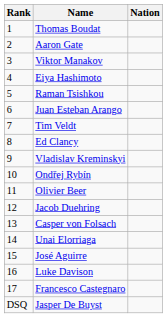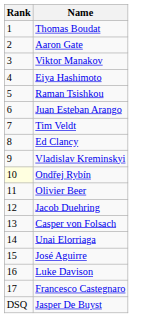 <table class="wikitable sortable" style="text-align:left">
 <tr>
 <th>Rank</th>
 <th>Name</th>
-<th>Nation</th>
 </tr>
 <tr>
 <td>1</td>
 <td><a href='#'>Thomas Boudat</a></td>
-<td></td>
 </tr>
 <tr>
 <td>2</td>
 <td><a href='#'>Aaron Gate</a></td>
-<td></td>
 </tr>
 <tr>
 <td>3</td>
 <td><a href='#'>Viktor Manakov</a></td>
-<td></td>
 </tr>
 <tr>
 <td>4</td>
 <td><a href='#'>Eiya Hashimoto</a></td>
-<td></td>
 </tr>
 <tr>
 <td>5</td>
 <td><a href='#'>Raman Tsishkou</a></td>
-<td></td>
 </tr>
 <tr>
 <td>6</td>
 <td><a href='#'>Juan Esteban Arango</a></td>
-<td></td>
 </tr>
 <tr>
 <td>7</td>
 <td><a href='#'>Tim Veldt</a></td>
-<td></td>
 </tr>
 <tr>
 <td>8</td>
 <td><a href='#'>Ed Clancy</a></td>
-<td></td>
 </tr>
 <tr>
 <td>9</td>
 <td><a href='#'>Vladislav Kreminskyi</a></td>
-<td></td>
 </tr>
 <tr>
-<td>10</td>
+<td style="background: lightyellow;">10</td>
 <td><a href='#'>Ondřej Rybín</a></td>
-<td></td>
 </tr>
 <tr>
 <td>11</td>
 <td><a href='#'>Olivier Beer</a></td>
-<td></td>
 </tr>
 <tr>
 <td>12</td>
 <td><a href='#'>Jacob Duehring</a></td>
-<td></td>
 </tr>
 <tr>
 <td>13</td>
 <td><a href='#'>Casper von Folsach</a></td>
-<td></td>
 </tr>
 <tr>
 <td>14</td>
 <td><a href='#'>Unai Elorriaga</a></td>
-<td></td>
 </tr>
 <tr>
 <td>15</td>
 <td><a href='#'>José Aguirre</a></td>
-<td></td>
 </tr>
 <tr>
 <td>16</td>
 <td><a href='#'>Luke Davison</a></td>
-<td></td>
 </tr>
 <tr>
 <td>17</td>
 <td><a href='#'>Francesco Castegnaro</a></td>
-<td></td>
 </tr>
 <tr>
 <td>DSQ</td>
 <td><a href='#'>Jasper De Buyst</a></td>
-<td></td>
 </tr>
 </table>
